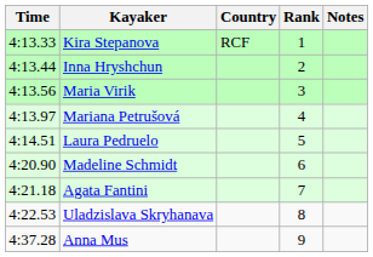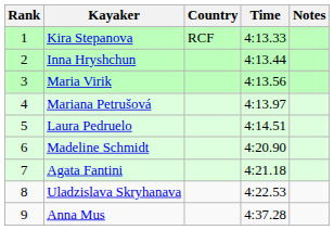 <table class="wikitable" style="text-align:center">
 <tr>
-<th>Time</th>
+<th>Rank</th>
 <th>Kayaker</th>
 <th>Country</th>
-<th>Rank</th>
+<th>Time</th>
 <th>Notes</th>
 </tr>
 <tr bgcolor=bbffbb>
-<td>4:13.33</td>
+<td>1</td>
 <td align="left"><a href='#'>Kira Stepanova</a></td>
 <td align="left"> RCF</td>
-<td>1</td>
+<td>4:13.33</td>
 <td></td>
 </tr>
 <tr bgcolor=bbffbb>
-<td>4:13.44</td>
+<td>2</td>
 <td align="left"><a href='#'>Inna Hryshchun</a></td>
 <td align="left"></td>
-<td>2</td>
+<td>4:13.44</td>
 <td></td>
 </tr>
 <tr bgcolor=bbffbb>
-<td>4:13.56</td>
+<td>3</td>
 <td align="left"><a href='#'>Maria Virik</a></td>
 <td align="left"></td>
-<td>3</td>
+<td>4:13.56</td>
 <td></td>
 </tr>
 <tr bgcolor=ddffdd>
-<td>4:13.97</td>
+<td>4</td>
 <td align="left"><a href='#'>Mariana Petrušová</a></td>
 <td align="left"></td>
-<td>4</td>
+<td>4:13.97</td>
 <td></td>
 </tr>
 <tr bgcolor=ddffdd>
-<td>4:14.51</td>
+<td>5</td>
 <td align="left"><a href='#'>Laura Pedruelo</a></td>
 <td align="left"></td>
-<td>5</td>
+<td>4:14.51</td>
 <td></td>
 </tr>
 <tr bgcolor=ddffdd>
-<td>4:20.90</td>
+<td>6</td>
 <td align="left"><a href='#'>Madeline Schmidt</a></td>
 <td align="left"></td>
-<td>6</td>
+<td>4:20.90</td>
 <td></td>
 </tr>
 <tr bgcolor=ddffdd>
-<td>4:21.18</td>
+<td>7</td>
 <td align="left"><a href='#'>Agata Fantini</a></td>
 <td align="left"></td>
-<td>7</td>
+<td>4:21.18</td>
 <td></td>
 </tr>
 <tr>
-<td>4:22.53</td>
+<td>8</td>
 <td align="left"><a href='#'>Uladzislava Skryhanava</a></td>
 <td align="left"></td>
-<td>8</td>
+<td>4:22.53</td>
 <td></td>
 </tr>
 <tr>
-<td>4:37.28</td>
+<td>9</td>
 <td align="left"><a href='#'>Anna Mus</a></td>
 <td align="left"></td>
-<td>9</td>
+<td>4:37.28</td>
 <td></td>
 </tr>
 </table>
